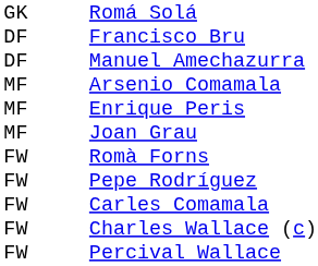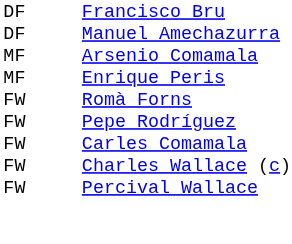 <table style="font-size:90%; margin:0.2em auto;" cellspacing="0" cellpadding="0">
 <tr>
 <th width="25"></th>
 <th width="25"></th>
-</tr>
-<tr>
-<td>GK</td>
-<td></td>
-<td> <a href='#'>Romá Solá</a></td>
 </tr>
 <tr>
 <td>DF</td>
 <td></td>
 <td> <a href='#'>Francisco Bru</a></td>
 </tr>
 <tr>
 <td>DF</td>
 <td></td>
 <td> <a href='#'>Manuel Amechazurra</a></td>
 </tr>
 <tr>
 <td>MF</td>
 <td></td>
 <td> <a href='#'>Arsenio Comamala</a></td>
 </tr>
 <tr>
 <td>MF</td>
 <td></td>
 <td> <a href='#'>Enrique Peris</a></td>
-</tr>
-<tr>
-<td>MF</td>
-<td></td>
-<td> <a href='#'>Joan Grau</a></td>
 </tr>
 <tr>
 <td>FW</td>
 <td></td>
 <td> <a href='#'>Romà Forns</a></td>
 </tr>
 <tr>
 <td>FW</td>
 <td></td>
 <td> <a href='#'>Pepe Rodríguez</a></td>
 </tr>
 <tr>
 <td>FW</td>
 <td></td>
 <td> <a href='#'>Carles Comamala</a></td>
 </tr>
 <tr>
 <td>FW</td>
 <td></td>
 <td> <a href='#'>Charles Wallace</a> (<a href='#'>c</a>)</td>
 </tr>
 <tr>
 <td>FW</td>
 <td></td>
 <td> <a href='#'>Percival Wallace</a></td>
 </tr>
 </table>
